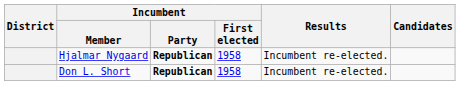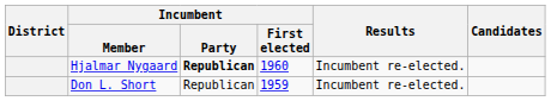 <table class="wikitable sortable">
 <tr>
 <th rowspan=2>District</th>
 <th colspan=3>Incumbent</th>
 <th rowspan=2>Results</th>
 <th rowspan=2 class="unsortable">Candidates</th>
 </tr>
 <tr valign=bottom>
 <th>Member</th>
 <th>Party</th>
 <th>First<br>elected</th>
 </tr>
 <tr>
 <th></th>
 <td><a href='#'>Hjalmar Nygaard</a><br></td>
 <td><strong>Republican</strong></td>
-<td><a href='#'>1958</a></td>
+<td><a href='#'>1960</a></td>
 <td>Incumbent re-elected.</td>
 <td nowrap></td>
 </tr>
 <tr>
 <th></th>
 <td><a href='#'>Don L. Short</a><br></td>
-<td><strong>Republican</strong></td>
-<td><a href='#'>1958</a></td>
+<td>Republican</td>
+<td><a href='#'>1959</a></td>
 <td>Incumbent re-elected.</td>
 <td nowrap></td>
 </tr>
 </table>
